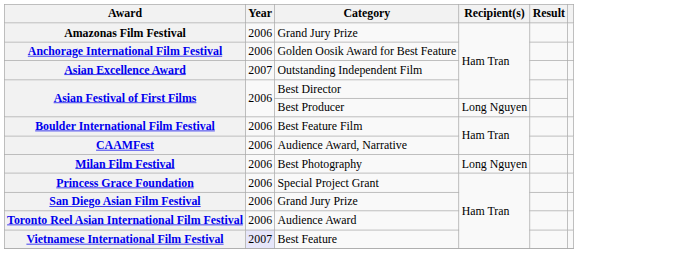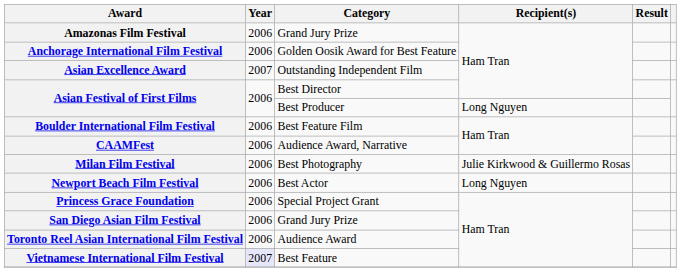 <table class="wikitable sortable plainrowheaders">
 <tr>
 <th scope="col">Award</th>
 <th scope="col">Year</th>
 <th scope="col">Category</th>
 <th scope="col">Recipient(s)</th>
 <th scope="col">Result</th>
 <th scope="col" class="unsortable"></th>
 </tr>
 <tr>
 <th scope="row">Amazonas Film Festival</th>
 <td align="center">2006</td>
 <td>Grand Jury Prize</td>
 <td rowspan="4">Ham Tran</td>
 <td></td>
 <td align="center"></td>
 </tr>
 <tr>
 <th scope="row"><a href='#'>Anchorage International Film Festival</a></th>
 <td align="center">2006</td>
 <td>Golden Oosik Award for Best Feature</td>
 <td></td>
 <td align="center"></td>
 </tr>
 <tr>
 <th scope="row"><a href='#'>Asian Excellence Award</a></th>
 <td align="center">2007</td>
 <td>Outstanding Independent Film</td>
 <td></td>
 <td align="center"></td>
 </tr>
 <tr>
 <th scope="row" rowspan="2"><a href='#'>Asian Festival of First Films</a></th>
 <td align="center" rowspan="2">2006</td>
 <td>Best Director</td>
 <td></td>
 <td align="center" rowspan="2"></td>
 </tr>
 <tr>
 <td>Best Producer</td>
 <td>Long Nguyen</td>
 <td></td>
 </tr>
 <tr>
 <th scope="row"><a href='#'>Boulder International Film Festival</a></th>
 <td align="center">2006</td>
 <td>Best Feature Film</td>
 <td rowspan="2">Ham Tran</td>
 <td></td>
 <td align="center"></td>
 </tr>
 <tr>
 <th scope="row"><a href='#'>CAAMFest</a></th>
 <td align="center">2006</td>
 <td>Audience Award, Narrative</td>
 <td></td>
 <td align="center"></td>
 </tr>
 <tr>
 <th scope="row"><a href='#'>Milan Film Festival</a></th>
 <td align="center">2006</td>
 <td>Best Photography</td>
+<td>Julie Kirkwood & Guillermo Rosas</td>
+<td></td>
+<td align="center"></td>
+</tr>
+<tr>
+<th scope="row"><a href='#'>Newport Beach Film Festival</a></th>
+<td align="center">2006</td>
+<td>Best Actor</td>
 <td>Long Nguyen</td>
 <td></td>
 <td align="center"></td>
 </tr>
 <tr>
 <th scope="row"><a href='#'>Princess Grace Foundation</a></th>
 <td align="center">2006</td>
 <td>Special Project Grant</td>
 <td rowspan="4">Ham Tran</td>
 <td></td>
 <td align="center"></td>
 </tr>
 <tr>
 <th scope="row"><a href='#'>San Diego Asian Film Festival</a></th>
 <td align="center">2006</td>
 <td>Grand Jury Prize</td>
 <td></td>
 <td align="center"></td>
 </tr>
 <tr>
 <th scope="row"><a href='#'>Toronto Reel Asian International Film Festival</a></th>
 <td align="center">2006</td>
 <td>Audience Award</td>
 <td></td>
 <td align="center"></td>
 </tr>
 <tr>
 <th scope="row"><a href='#'>Vietnamese International Film Festival</a></th>
 <td align="center" style="background: lavender;">2007</td>
 <td>Best Feature</td>
 <td></td>
 <td align="center"></td>
 </tr>
 <tr>
 </tr>
 </table>
